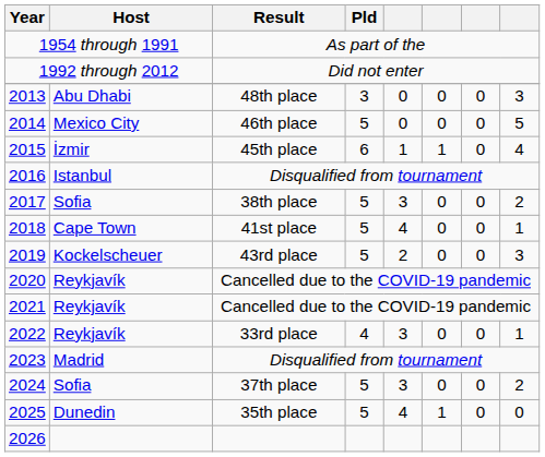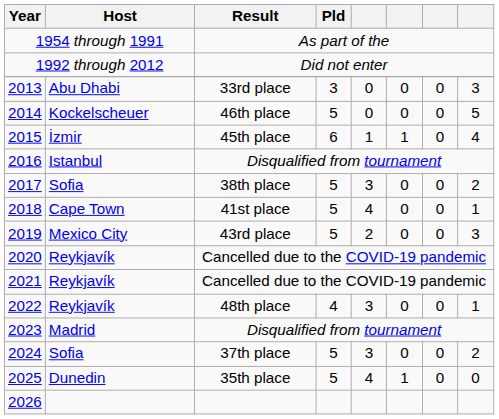 <table class="wikitable" style="text-align:center">
 <tr>
 <th width=30>Year</th>
 <th width=150>Host</th>
 <th width=120>Result</th>
 <th width=30>Pld</th>
 <th width=30></th>
 <th width=30></th>
 <th width=30></th>
 <th width=30></th>
 </tr>
 <tr>
 <td colspan=2><a href='#'>1954</a> <em>through</em> <a href='#'>1991</a></td>
 <td colspan=6><em>As part of the </em></td>
 </tr>
 <tr>
 <td colspan=2><a href='#'>1992</a> <em>through</em> <a href='#'>2012</a></td>
 <td colspan=6><em>Did not enter</em></td>
 </tr>
 <tr>
 </tr>
 <tr>
 <td><a href='#'>2013</a></td>
 <td align=left> <a href='#'>Abu Dhabi</a></td>
-<td>48th place<br></td>
+<td>33rd place<br></td>
 <td>3</td>
 <td>0</td>
 <td>0</td>
 <td>0</td>
 <td>3</td>
 </tr>
 <tr>
 <td><a href='#'>2014</a></td>
-<td align=left> <a href='#'>Mexico City</a></td>
+<td align=left> <a href='#'>Kockelscheuer</a></td>
 <td>46th place<br></td>
 <td>5</td>
 <td>0</td>
 <td>0</td>
 <td>0</td>
 <td>5</td>
 </tr>
 <tr>
 <td><a href='#'>2015</a></td>
 <td align=left> <a href='#'>İzmir</a></td>
 <td>45th place<br></td>
 <td>6</td>
 <td>1</td>
 <td>1</td>
 <td>0</td>
 <td>4</td>
 </tr>
 <tr>
 <td><a href='#'>2016</a></td>
 <td align=left> <a href='#'>Istanbul</a></td>
 <td colspan=6><em>Disqualified from <a href='#'>tournament</a></em><br></td>
 </tr>
 <tr>
 <td><a href='#'>2017</a></td>
 <td align=left> <a href='#'>Sofia</a></td>
 <td>38th place<br></td>
 <td>5</td>
 <td>3</td>
 <td>0</td>
 <td>0</td>
 <td>2</td>
 </tr>
 <tr>
 <td><a href='#'>2018</a></td>
 <td align=left> <a href='#'>Cape Town</a></td>
 <td>41st place<br></td>
 <td>5</td>
 <td>4</td>
 <td>0</td>
 <td>0</td>
 <td>1</td>
 </tr>
 <tr>
 <td><a href='#'>2019</a></td>
-<td align=left> <a href='#'>Kockelscheuer</a></td>
+<td align=left> <a href='#'>Mexico City</a></td>
 <td>43rd place<br></td>
 <td>5</td>
 <td>2</td>
 <td>0</td>
 <td>0</td>
 <td>3</td>
 </tr>
 <tr>
 <td><a href='#'>2020</a></td>
 <td align=left> <a href='#'>Reykjavík</a></td>
 <td colspan=6 align=center>Cancelled due to the <a href='#'>COVID-19 pandemic</a></td>
 </tr>
 <tr>
 <td><a href='#'>2021</a></td>
 <td align=left> <a href='#'>Reykjavík</a></td>
 <td colspan=6 align=center>Cancelled due to the COVID-19 pandemic</td>
 </tr>
 <tr>
 <td><a href='#'>2022</a></td>
 <td align=left> <a href='#'>Reykjavík</a></td>
-<td>33rd place<br></td>
+<td>48th place<br></td>
 <td>4</td>
 <td>3</td>
 <td>0</td>
 <td>0</td>
 <td>1</td>
 </tr>
 <tr>
 <td><a href='#'>2023</a></td>
 <td align=left> <a href='#'>Madrid</a></td>
 <td colspan=6><em>Disqualified from <a href='#'>tournament</a></em><br></td>
 </tr>
 <tr>
 <td><a href='#'>2024</a></td>
 <td align=left> <a href='#'>Sofia</a></td>
 <td>37th place<br></td>
 <td>5</td>
 <td>3</td>
 <td>0</td>
 <td>0</td>
 <td>2</td>
 </tr>
 <tr>
 <td><a href='#'>2025</a></td>
 <td align=left> <a href='#'>Dunedin</a></td>
 <td>35th place<br></td>
 <td>5</td>
 <td>4</td>
 <td>1</td>
 <td>0</td>
 <td>0</td>
 </tr>
 <tr>
 <td><a href='#'>2026</a></td>
 <td align=left></td>
 <td><br></td>
 <td></td>
 <td></td>
 <td></td>
 <td></td>
 <td></td>
 </tr>
 </table>
